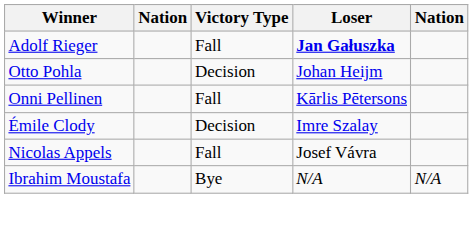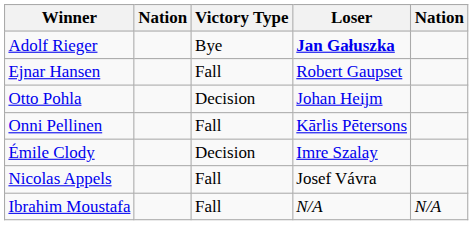 <table class="wikitable sortable" style="text-align:left;">
 <tr>
 <th>Winner</th>
 <th>Nation</th>
 <th>Victory Type</th>
 <th>Loser</th>
 <th>Nation</th>
 </tr>
 <tr>
 <td><a href='#'>Adolf Rieger</a></td>
 <td></td>
+<td>Bye</td>
+<td><strong><a href='#'>Jan Gałuszka</a></strong></td>
+<td></td>
+</tr>
+<tr>
+<td><a href='#'>Ejnar Hansen</a></td>
+<td></td>
 <td>Fall</td>
-<td><strong><a href='#'>Jan Gałuszka</a></strong></td>
+<td><a href='#'>Robert Gaupset</a></td>
 <td></td>
 </tr>
 <tr>
 <td><a href='#'>Otto Pohla</a></td>
 <td></td>
 <td>Decision</td>
 <td><a href='#'>Johan Heijm</a></td>
 <td></td>
 </tr>
 <tr>
 <td><a href='#'>Onni Pellinen</a></td>
 <td></td>
 <td>Fall</td>
 <td><a href='#'>Kārlis Pētersons</a></td>
 <td></td>
 </tr>
 <tr>
 <td><a href='#'>Émile Clody</a></td>
 <td></td>
 <td>Decision</td>
 <td><a href='#'>Imre Szalay</a></td>
 <td></td>
 </tr>
 <tr>
 <td><a href='#'>Nicolas Appels</a></td>
 <td></td>
 <td>Fall</td>
 <td>Josef Vávra</td>
 <td></td>
 </tr>
 <tr>
 <td><a href='#'>Ibrahim Moustafa</a></td>
 <td></td>
-<td>Bye</td>
+<td>Fall</td>
 <td><em>N/A</em></td>
 <td><em>N/A</em></td>
 </tr>
 </table>
